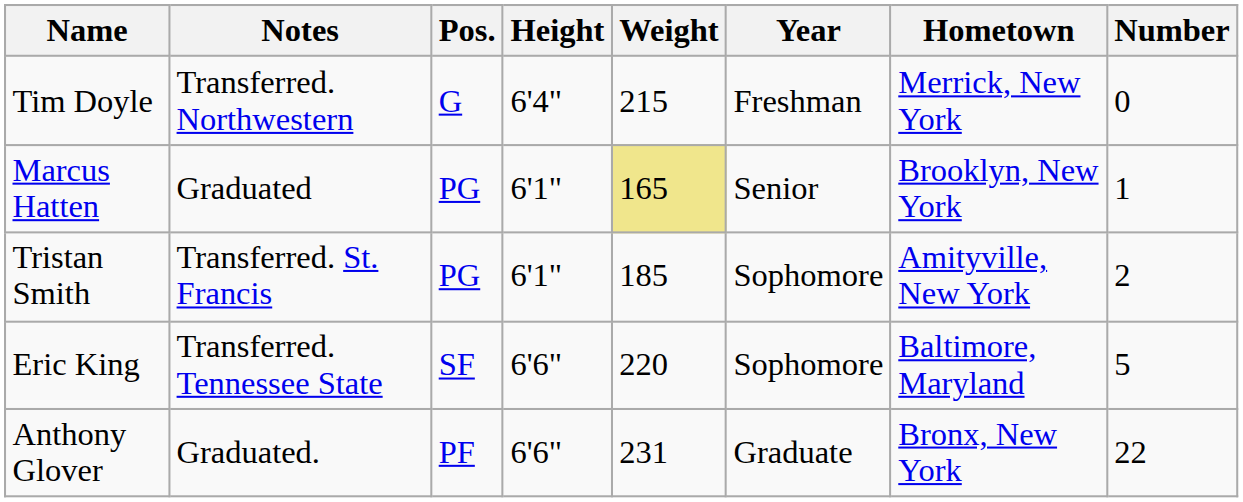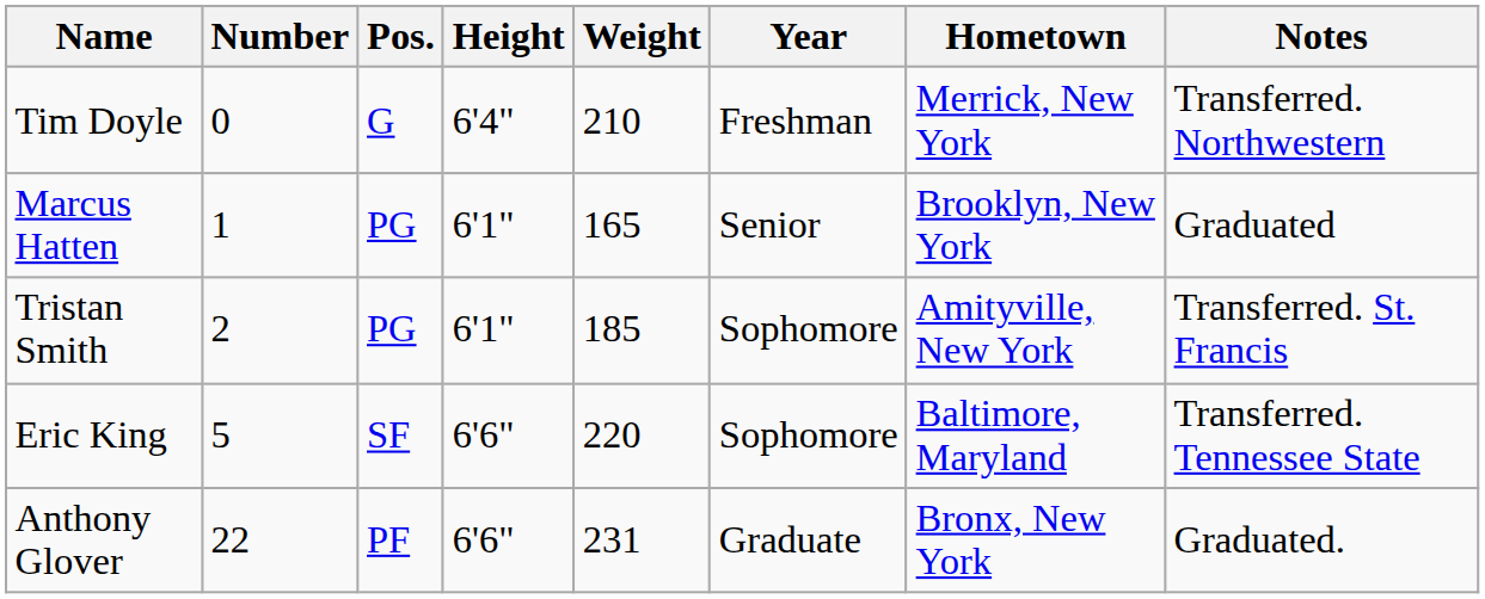 <table class="wikitable sortable" border="1">
 <tr>
 <th>Name</th>
-<th class="unsortable">Notes</th>
+<th>Number</th>
 <th>Pos.</th>
 <th>Height</th>
 <th>Weight</th>
 <th>Year</th>
 <th>Hometown</th>
-<th>Number</th>
+<th class="unsortable">Notes</th>
 </tr>
 <tr>
 <td sortname>Tim Doyle</td>
-<td>Transferred. <a href='#'>Northwestern</a></td>
+<td>0</td>
 <td><a href='#'>G</a></td>
 <td>6'4"</td>
-<td>215</td>
+<td>210</td>
 <td>Freshman</td>
 <td><a href='#'>Merrick, New York</a></td>
-<td>0</td>
+<td>Transferred. <a href='#'>Northwestern</a></td>
 </tr>
 <tr>
 <td sortname><a href='#'>Marcus Hatten</a></td>
-<td>Graduated</td>
+<td>1</td>
 <td><a href='#'>PG</a></td>
 <td>6'1"</td>
-<td style="background: khaki;">165</td>
+<td>165</td>
 <td>Senior</td>
 <td><a href='#'>Brooklyn, New York</a></td>
-<td>1</td>
+<td>Graduated</td>
 </tr>
 <tr>
 <td sortname>Tristan Smith</td>
-<td>Transferred. <a href='#'>St. Francis</a></td>
+<td>2</td>
 <td><a href='#'>PG</a></td>
 <td>6'1"</td>
 <td>185</td>
 <td>Sophomore</td>
 <td><a href='#'>Amityville, New York</a></td>
-<td>2</td>
+<td>Transferred. <a href='#'>St. Francis</a></td>
 </tr>
 <tr>
 <td sortname>Eric King</td>
-<td>Transferred. <a href='#'>Tennessee State</a></td>
+<td>5</td>
 <td><a href='#'>SF</a></td>
 <td>6'6"</td>
 <td>220</td>
 <td>Sophomore</td>
 <td><a href='#'>Baltimore, Maryland</a></td>
-<td>5</td>
+<td>Transferred. <a href='#'>Tennessee State</a></td>
 </tr>
 <tr>
 <td sortname>Anthony Glover</td>
-<td>Graduated.</td>
+<td>22</td>
 <td><a href='#'>PF</a></td>
 <td>6'6"</td>
 <td>231</td>
 <td>Graduate</td>
 <td><a href='#'>Bronx, New York</a></td>
-<td>22</td>
+<td>Graduated.</td>
 </tr>
 </table>
